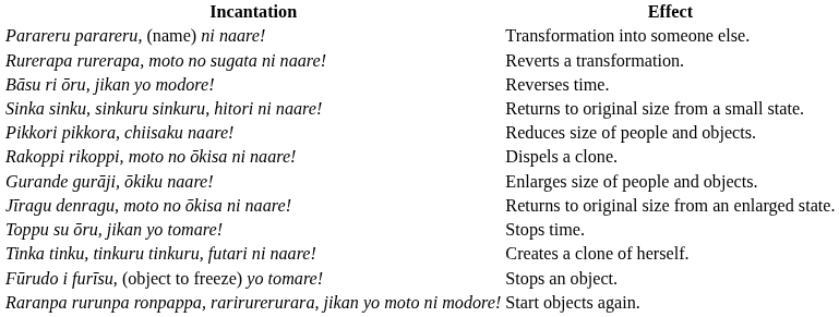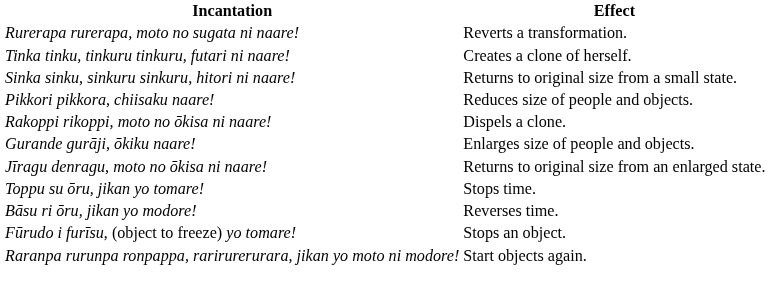 <table>
 <tr>
 <th>Incantation</th>
 <th>Effect</th>
 </tr>
 <tr>
-<td><em>Parareru parareru</em>, (name) <em>ni naare!</em></td>
-<td>Transformation into someone else.</td>
-</tr>
-<tr>
 <td><em>Rurerapa rurerapa, moto no sugata ni naare!</em></td>
 <td>Reverts a transformation.</td>
 </tr>
 <tr>
-<td><em>Bāsu ri ōru, jikan yo modore!</em></td>
-<td>Reverses time.</td>
+<td><em>Tinka tinku, tinkuru tinkuru, futari ni naare!</em></td>
+<td>Creates a clone of herself.</td>
 </tr>
 <tr>
 <td><em>Sinka sinku, sinkuru sinkuru, hitori ni naare!</em></td>
 <td>Returns to original size from a small state.</td>
 </tr>
 <tr>
 <td><em>Pikkori pikkora, chiisaku naare!</em></td>
 <td>Reduces size of people and objects.</td>
 </tr>
 <tr>
 <td><em>Rakoppi rikoppi, moto no ōkisa ni naare!</em></td>
 <td>Dispels a clone.</td>
 </tr>
 <tr>
 <td><em>Gurande gurāji, ōkiku naare!</em></td>
 <td>Enlarges size of people and objects.</td>
 </tr>
 <tr>
 <td><em>Jīragu denragu, moto no ōkisa ni naare!</em></td>
 <td>Returns to original size from an enlarged state.</td>
 </tr>
 <tr>
 <td><em>Toppu su ōru, jikan yo tomare!</em></td>
 <td>Stops time.</td>
 </tr>
 <tr>
-<td><em>Tinka tinku, tinkuru tinkuru, futari ni naare!</em></td>
-<td>Creates a clone of herself.</td>
+<td><em>Bāsu ri ōru, jikan yo modore!</em></td>
+<td>Reverses time.</td>
 </tr>
 <tr>
 <td><em>Fūrudo i furīsu</em>, (object to freeze) <em>yo tomare!</em></td>
 <td>Stops an object.</td>
 </tr>
 <tr>
 <td><em>Raranpa rurunpa ronpappa, rarirurerurara, jikan yo moto ni modore!</em></td>
 <td>Start objects again.</td>
 </tr>
 </table>
